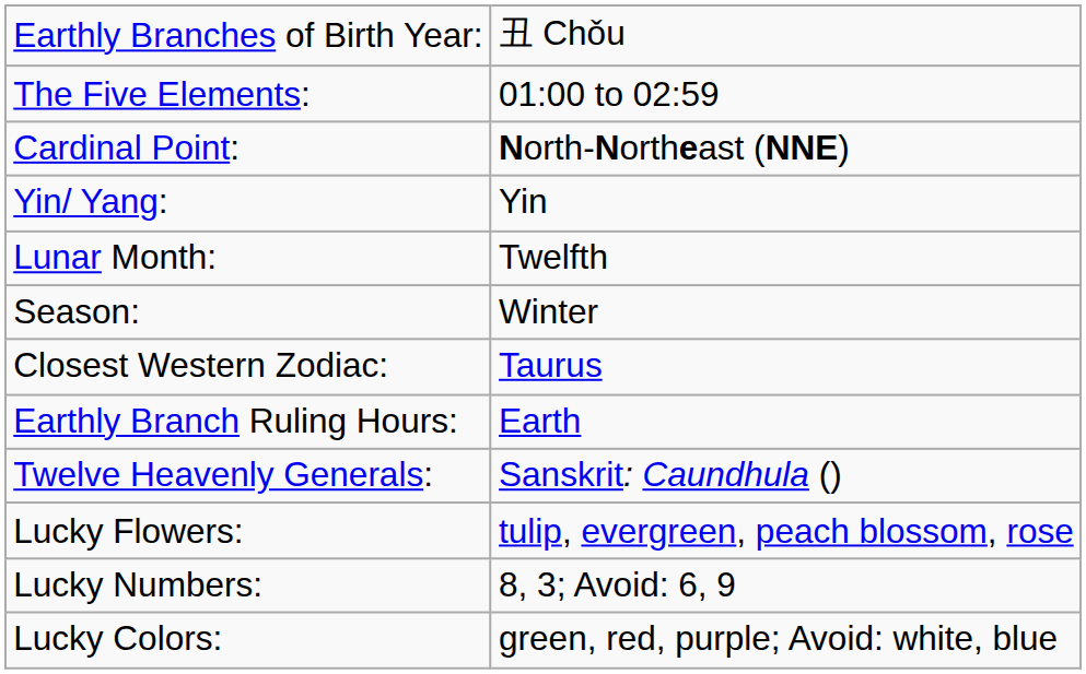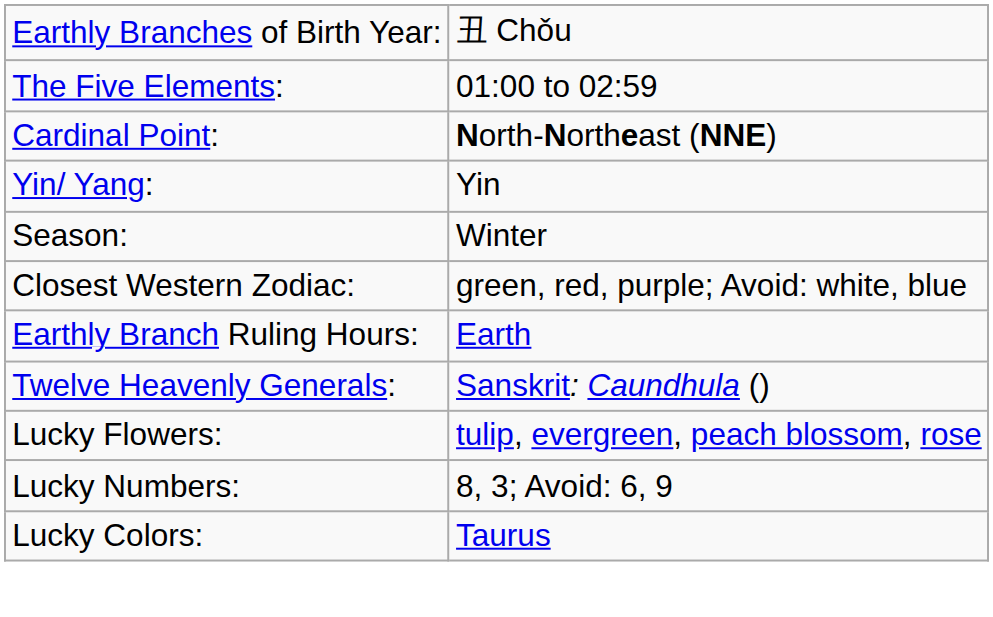 <table class="wikitable">
 <tr>
 <td><a href='#'>Earthly Branches</a> of Birth Year:</td>
 <td>丑 Chǒu</td>
 </tr>
 <tr>
 <td><a href='#'>The Five Elements</a>:</td>
 <td>01:00 to 02:59</td>
 </tr>
 <tr>
 <td><a href='#'>Cardinal Point</a>:</td>
 <td><strong>N</strong>orth-<strong>N</strong>orth<strong>e</strong>ast (<strong>NNE</strong>)</td>
 </tr>
 <tr>
 <td><a href='#'>Yin/ Yang</a>:</td>
 <td>Yin</td>
 </tr>
 <tr>
-<td><a href='#'>Lunar</a> Month:</td>
-<td>Twelfth</td>
-</tr>
-<tr>
 <td>Season:</td>
 <td>Winter</td>
 </tr>
 <tr>
 <td>Closest Western Zodiac:</td>
-<td><a href='#'>Taurus</a></td>
+<td>green, red, purple; Avoid: white, blue</td>
 </tr>
 <tr>
 <td><a href='#'>Earthly Branch</a> Ruling Hours:</td>
 <td><a href='#'>Earth</a></td>
 </tr>
 <tr>
 <td><a href='#'>Twelve Heavenly Generals</a>:</td>
 <td><a href='#'>Sanskrit</a><em>: <a href='#'>Caundhula</a></em> ()</td>
 </tr>
 <tr>
 <td>Lucky Flowers:</td>
 <td><a href='#'>tulip</a>, <a href='#'>evergreen</a>, <a href='#'>peach blossom</a>, <a href='#'>rose</a></td>
 </tr>
 <tr>
 <td>Lucky Numbers:</td>
 <td>8, 3; Avoid: 6, 9</td>
 </tr>
 <tr>
 <td>Lucky Colors:</td>
-<td>green, red, purple; Avoid: white, blue</td>
+<td><a href='#'>Taurus</a></td>
 </tr>
 </table>
